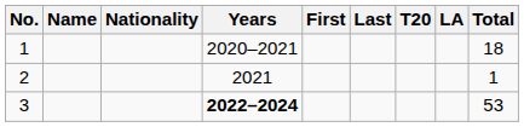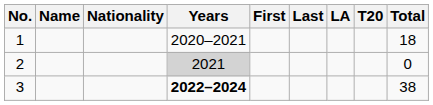 <table class="wikitable sortable" style="text-align: center;">
 <tr>
 <th>No.</th>
 <th>Name</th>
 <th>Nationality</th>
 <th>Years</th>
 <th>First</th>
 <th>Last</th>
+<th>LA</th>
 <th>T20</th>
-<th>LA</th>
 <th>Total</th>
 </tr>
 <tr>
 <td>1</td>
 <td align="left"></td>
 <td></td>
 <td>2020–2021</td>
 <td></td>
 <td></td>
 <td></td>
 <td></td>
 <td>18</td>
 </tr>
 <tr>
 <td>2</td>
 <td align="left"></td>
 <td></td>
-<td>2021</td>
+<td style="background: lightgrey;">2021</td>
 <td></td>
 <td></td>
 <td></td>
 <td></td>
-<td>1</td>
+<td>0</td>
 </tr>
 <tr>
 <td>3</td>
 <td align="left"></td>
 <td></td>
 <td><strong>2022–2024</strong></td>
 <td></td>
 <td></td>
 <td></td>
 <td></td>
-<td>53</td>
+<td>38</td>
 </tr>
 </table>
